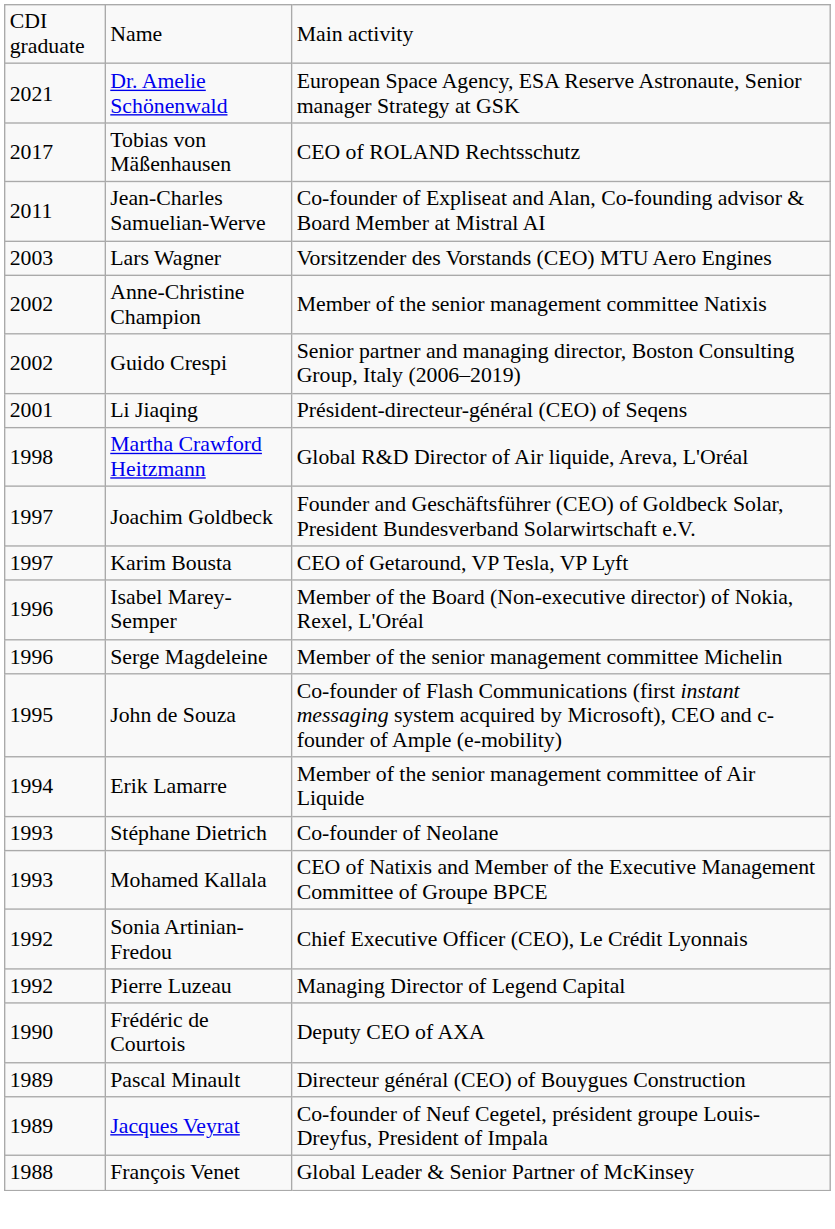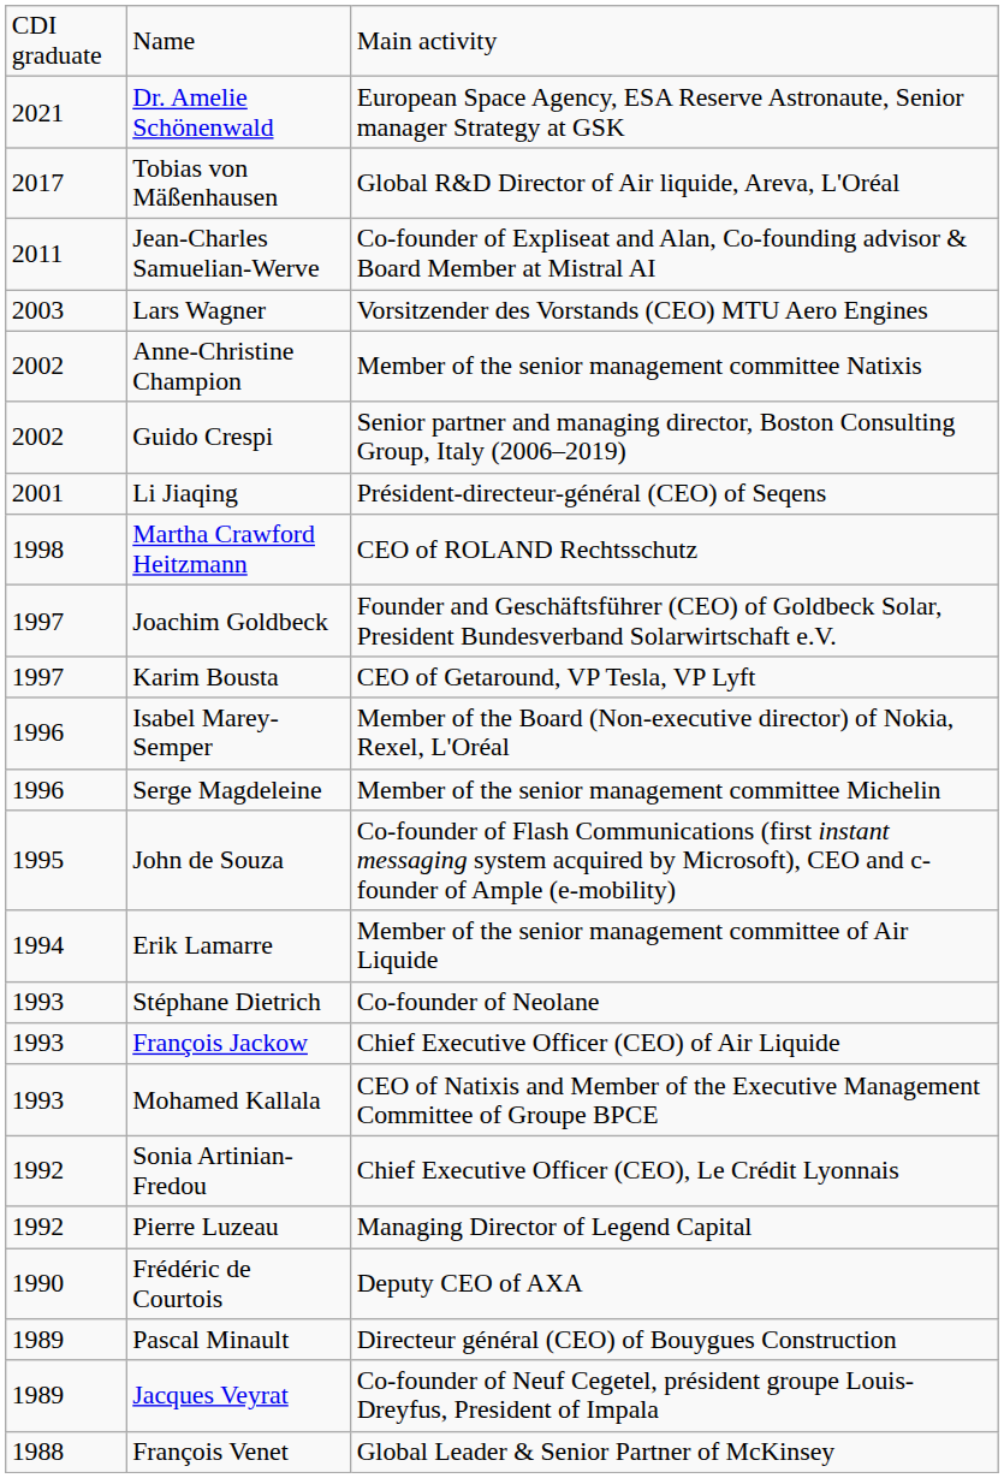 <table class="wikitable">
 <tr>
 <td>CDI graduate</td>
 <td>Name</td>
 <td>Main activity</td>
 </tr>
 <tr>
 <td>2021</td>
 <td><a href='#'>Dr. Amelie Schönenwald</a></td>
 <td>European Space Agency, ESA Reserve Astronaute, Senior manager Strategy at GSK</td>
 </tr>
 <tr>
 <td>2017</td>
 <td>Tobias von Mäßenhausen</td>
-<td>CEO of ROLAND Rechtsschutz</td>
+<td>Global R&D Director of Air liquide, Areva, L'Oréal</td>
 </tr>
 <tr>
 <td>2011</td>
 <td>Jean-Charles Samuelian-Werve</td>
 <td>Co-founder of Expliseat and Alan, Co-founding advisor & Board Member at Mistral AI</td>
 </tr>
 <tr>
 <td>2003</td>
 <td>Lars Wagner</td>
 <td>Vorsitzender des Vorstands (CEO) MTU Aero Engines</td>
 </tr>
 <tr>
 <td>2002</td>
 <td>Anne-Christine Champion</td>
 <td>Member of the senior management committee Natixis</td>
 </tr>
 <tr>
 <td>2002</td>
 <td>Guido Crespi</td>
 <td>Senior partner and managing director, Boston Consulting Group, Italy (2006–2019)</td>
 </tr>
 <tr>
 <td>2001</td>
 <td>Li Jiaqing</td>
 <td>Président-directeur-général (CEO) of Seqens</td>
 </tr>
 <tr>
 <td>1998</td>
 <td><a href='#'>Martha Crawford Heitzmann</a></td>
-<td>Global R&D Director of Air liquide, Areva, L'Oréal</td>
+<td>CEO of ROLAND Rechtsschutz</td>
 </tr>
 <tr>
 <td>1997</td>
 <td>Joachim Goldbeck</td>
 <td>Founder and Geschäftsführer (CEO) of Goldbeck Solar, President Bundesverband Solarwirtschaft e.V.</td>
 </tr>
 <tr>
 <td>1997</td>
 <td>Karim Bousta</td>
 <td>CEO of Getaround, VP Tesla, VP Lyft</td>
 </tr>
 <tr>
 <td>1996</td>
 <td>Isabel Marey-Semper</td>
 <td>Member of the Board (Non-executive director) of Nokia, Rexel, L'Oréal</td>
 </tr>
 <tr>
 <td>1996</td>
 <td>Serge Magdeleine</td>
 <td>Member of the senior management committee Michelin</td>
 </tr>
 <tr>
 <td>1995</td>
 <td>John de Souza</td>
 <td>Co-founder of Flash Communications (first <em>instant messaging</em> system acquired by Microsoft), CEO and c-founder of Ample (e-mobility)</td>
 </tr>
 <tr>
 <td>1994</td>
 <td>Erik Lamarre</td>
 <td>Member of the senior management committee of Air Liquide</td>
 </tr>
 <tr>
 <td>1993</td>
 <td>Stéphane Dietrich</td>
 <td>Co-founder of Neolane</td>
 </tr>
 <tr>
 <td>1993</td>
+<td><a href='#'>François Jackow</a></td>
+<td>Chief Executive Officer (CEO) of Air Liquide</td>
+</tr>
+<tr>
+<td>1993</td>
 <td>Mohamed Kallala</td>
 <td>CEO of Natixis and Member of the Executive Management Committee of Groupe BPCE</td>
 </tr>
 <tr>
 <td>1992</td>
 <td>Sonia Artinian-Fredou</td>
 <td>Chief Executive Officer (CEO), Le Crédit Lyonnais</td>
 </tr>
 <tr>
 <td>1992</td>
 <td>Pierre Luzeau</td>
 <td>Managing Director of Legend Capital</td>
 </tr>
 <tr>
 <td>1990</td>
 <td>Frédéric de Courtois</td>
 <td>Deputy CEO of AXA</td>
 </tr>
 <tr>
 <td>1989</td>
 <td>Pascal Minault</td>
 <td>Directeur général (CEO) of Bouygues Construction</td>
 </tr>
 <tr>
 <td>1989</td>
 <td><a href='#'>Jacques Veyrat</a></td>
 <td>Co-founder of Neuf Cegetel, président groupe Louis-Dreyfus, President of Impala</td>
 </tr>
 <tr>
 <td>1988</td>
 <td>François Venet</td>
 <td>Global Leader & Senior Partner of McKinsey</td>
 </tr>
 </table>
